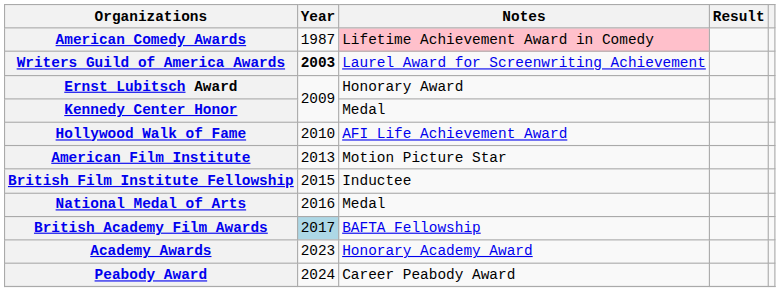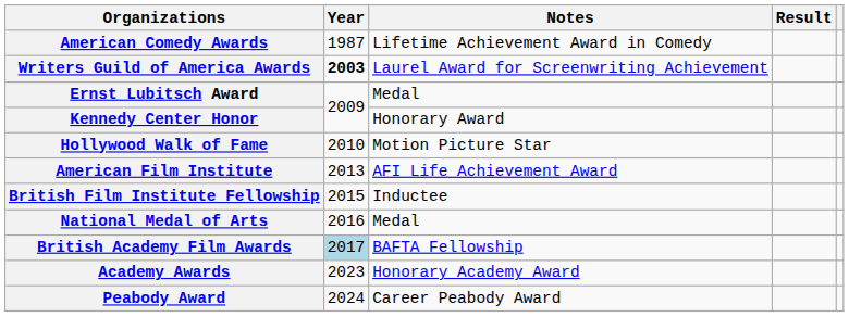 <table class= "wikitable plainrowheaders sortable">
 <tr>
 <th>Organizations</th>
 <th scope="col">Year</th>
 <th scope="col">Notes</th>
 <th scope="col">Result</th>
 <th scope="col" class="unsortable"></th>
 </tr>
 <tr>
 <th scope="row" rowspan="1"><a href='#'>American Comedy Awards</a></th>
 <td style="text-align:center;">1987</td>
-<td style="background: pink;">Lifetime Achievement Award in Comedy</td>
+<td>Lifetime Achievement Award in Comedy</td>
 <td></td>
 <td style="text-align:center;"></td>
 </tr>
 <tr>
 <th scope="row" rowspan="1"><a href='#'>Writers Guild of America Awards</a></th>
 <td style="text-align:center;"><strong>2003</strong></td>
 <td><a href='#'>Laurel Award for Screenwriting Achievement</a></td>
 <td></td>
 <td style="text-align:center;"></td>
 </tr>
 <tr>
 <th scope="row" rowspan="1"><a href='#'>Ernst Lubitsch</a> Award</th>
 <td rowspan="2" style="text-align:center;">2009</td>
-<td>Honorary Award</td>
+<td>Medal</td>
 <td></td>
 <td style="text-align:center;"></td>
 </tr>
 <tr>
 <th scope="row" rowspan="1"><a href='#'>Kennedy Center Honor</a></th>
-<td>Medal</td>
+<td>Honorary Award</td>
 <td></td>
 <td style="text-align:center;"></td>
 </tr>
 <tr>
 <th scope="row" rowspan="1"><a href='#'>Hollywood Walk of Fame</a></th>
 <td style="text-align:center;">2010</td>
-<td><a href='#'>AFI Life Achievement Award</a></td>
+<td>Motion Picture Star</td>
 <td></td>
 <td style="text-align:center;"></td>
 </tr>
 <tr>
 <th scope="row" rowspan="1"><a href='#'>American Film Institute</a></th>
 <td style="text-align:center;">2013</td>
-<td>Motion Picture Star</td>
+<td><a href='#'>AFI Life Achievement Award</a></td>
 <td></td>
 <td style="text-align:center;"></td>
 </tr>
 <tr>
 <th scope="row" rowspan="1"><a href='#'>British Film Institute Fellowship</a></th>
 <td style="text-align:center;">2015</td>
 <td>Inductee</td>
 <td></td>
 <td style="text-align:center;"></td>
 </tr>
 <tr>
 <th scope="row" rowspan="1"><a href='#'>National Medal of Arts</a></th>
 <td style="text-align:center;">2016</td>
 <td>Medal</td>
 <td></td>
 <td style="text-align:center;"></td>
 </tr>
 <tr>
 <th scope="row" rowspan="1"><a href='#'>British Academy Film Awards</a></th>
 <td style="background: lightblue; text-align:center;">2017</td>
 <td><a href='#'>BAFTA Fellowship</a></td>
 <td></td>
 <td style="text-align:center;"></td>
 </tr>
 <tr>
 <th scope="row" rowspan="1"><a href='#'>Academy Awards</a></th>
 <td style="text-align:center;">2023</td>
 <td><a href='#'>Honorary Academy Award</a></td>
 <td></td>
 <td style="text-align:center;"></td>
 </tr>
 <tr>
 <th scope="row" rowspan="1"><a href='#'>Peabody Award</a></th>
 <td style="text-align:center;">2024</td>
 <td>Career Peabody Award</td>
 <td></td>
 <td style="text-align:center;"></td>
 </tr>
 <tr>
 </tr>
 </table>
